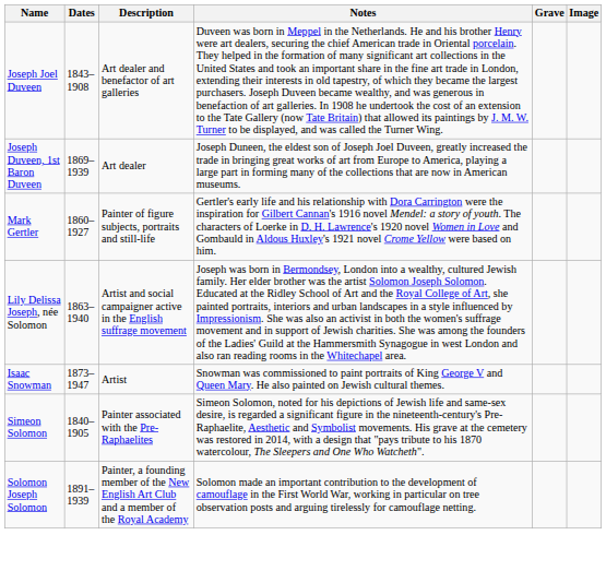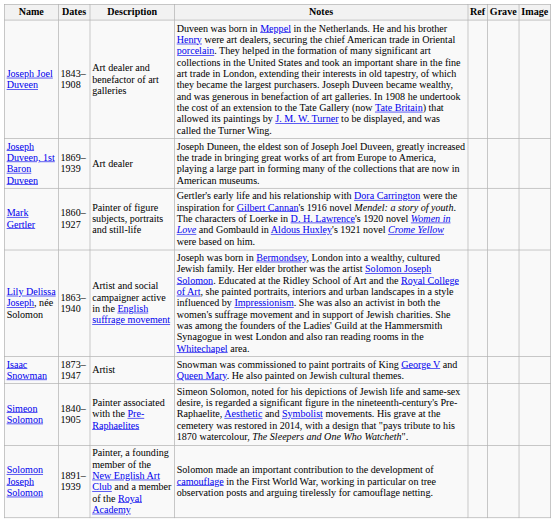 <table class="wikitable sortable">
 <tr>
 <th>Name</th>
 <th>Dates</th>
 <th>Description</th>
 <th>Notes</th>
+<th>Ref</th>
 <th>Grave</th>
 <th>Image</th>
 </tr>
 <tr>
 <td><a href='#'>Joseph Joel Duveen</a></td>
 <td>1843–1908</td>
 <td>Art dealer and benefactor of art galleries</td>
 <td>Duveen was born in <a href='#'>Meppel</a> in the Netherlands. He and his brother <a href='#'>Henry</a> were art dealers, securing the chief American trade in Oriental <a href='#'>porcelain</a>. They helped in the formation of many significant art collections in the United States and took an important share in the fine art trade in London, extending their interests in old tapestry, of which they became the largest purchasers. Joseph Duveen became wealthy, and was generous in benefaction of art galleries. In 1908 he undertook the cost of an extension to the Tate Gallery (now <a href='#'>Tate Britain</a>) that allowed its paintings by <a href='#'>J. M. W. Turner</a> to be displayed, and was called the Turner Wing.</td>
 <td></td>
 <td></td>
+<td></td>
 </tr>
 <tr>
 <td><a href='#'>Joseph Duveen, 1st Baron Duveen</a></td>
 <td>1869–1939</td>
 <td>Art dealer</td>
 <td>Joseph Duneen, the eldest son of Joseph Joel Duveen, greatly increased the trade in bringing great works of art from Europe to America, playing a large part in forming many of the collections that are now in American museums.</td>
+<td></td>
 <td></td>
 <td></td>
 </tr>
 <tr>
 <td><a href='#'>Mark Gertler</a></td>
 <td>1860–1927</td>
 <td>Painter of figure subjects, portraits and still-life</td>
 <td>Gertler's early life and his relationship with <a href='#'>Dora Carrington</a> were the inspiration for <a href='#'>Gilbert Cannan</a>'s 1916 novel <em>Mendel: a story of youth</em>. The characters of Loerke in <a href='#'>D. H. Lawrence</a>'s 1920 novel <em><a href='#'>Women in Love</a></em> and Gombauld in <a href='#'>Aldous Huxley</a>'s 1921 novel <em><a href='#'>Crome Yellow</a></em> were based on him.</td>
 <td></td>
 <td></td>
+<td></td>
 </tr>
 <tr>
 <td><a href='#'>Lily Delissa Joseph</a>, née Solomon</td>
 <td>1863–1940</td>
 <td>Artist and social campaigner active in the <a href='#'>English suffrage movement</a></td>
 <td>Joseph was born in <a href='#'>Bermondsey</a>, London into a wealthy, cultured Jewish family. Her elder brother was the artist <a href='#'>Solomon Joseph Solomon</a>. Educated at the Ridley School of Art and the <a href='#'>Royal College of Art</a>, she painted portraits, interiors and urban landscapes in a style influenced by <a href='#'>Impressionism</a>. She was also an activist in both the women's suffrage movement and in support of Jewish charities. She was among the founders of the Ladies' Guild at the Hammersmith Synagogue in west London and also ran reading rooms in the <a href='#'>Whitechapel</a> area.</td>
+<td></td>
 <td></td>
 <td></td>
 </tr>
 <tr>
 <td><a href='#'>Isaac Snowman</a></td>
 <td>1873–1947</td>
 <td>Artist</td>
 <td>Snowman was commissioned to paint portraits of King <a href='#'>George V</a> and <a href='#'>Queen Mary</a>. He also painted on Jewish cultural themes.</td>
 <td></td>
 <td></td>
+<td></td>
 </tr>
 <tr>
 <td><a href='#'>Simeon Solomon</a></td>
 <td>1840–1905</td>
 <td>Painter associated with the <a href='#'>Pre-Raphaelites</a></td>
 <td>Simeon Solomon, noted for his depictions of Jewish life and same-sex desire, is regarded a significant figure in the nineteenth-century's Pre-Raphaelite, <a href='#'>Aesthetic</a> and <a href='#'>Symbolist</a> movements. His grave at the cemetery was restored in 2014, with a design that "pays tribute to his 1870 watercolour, <em>The Sleepers and One Who Watcheth</em>".</td>
+<td></td>
 <td></td>
 <td></td>
 </tr>
 <tr>
 <td><a href='#'>Solomon Joseph Solomon</a></td>
 <td>1891–1939</td>
 <td>Painter, a founding member of the <a href='#'>New English Art Club</a> and a member of the <a href='#'>Royal Academy</a></td>
 <td>Solomon made an important contribution to the development of <a href='#'>camouflage</a> in the First World War, working in particular on tree observation posts and arguing tirelessly for camouflage netting.</td>
 <td></td>
 <td></td>
+<td></td>
 </tr>
 </table>
